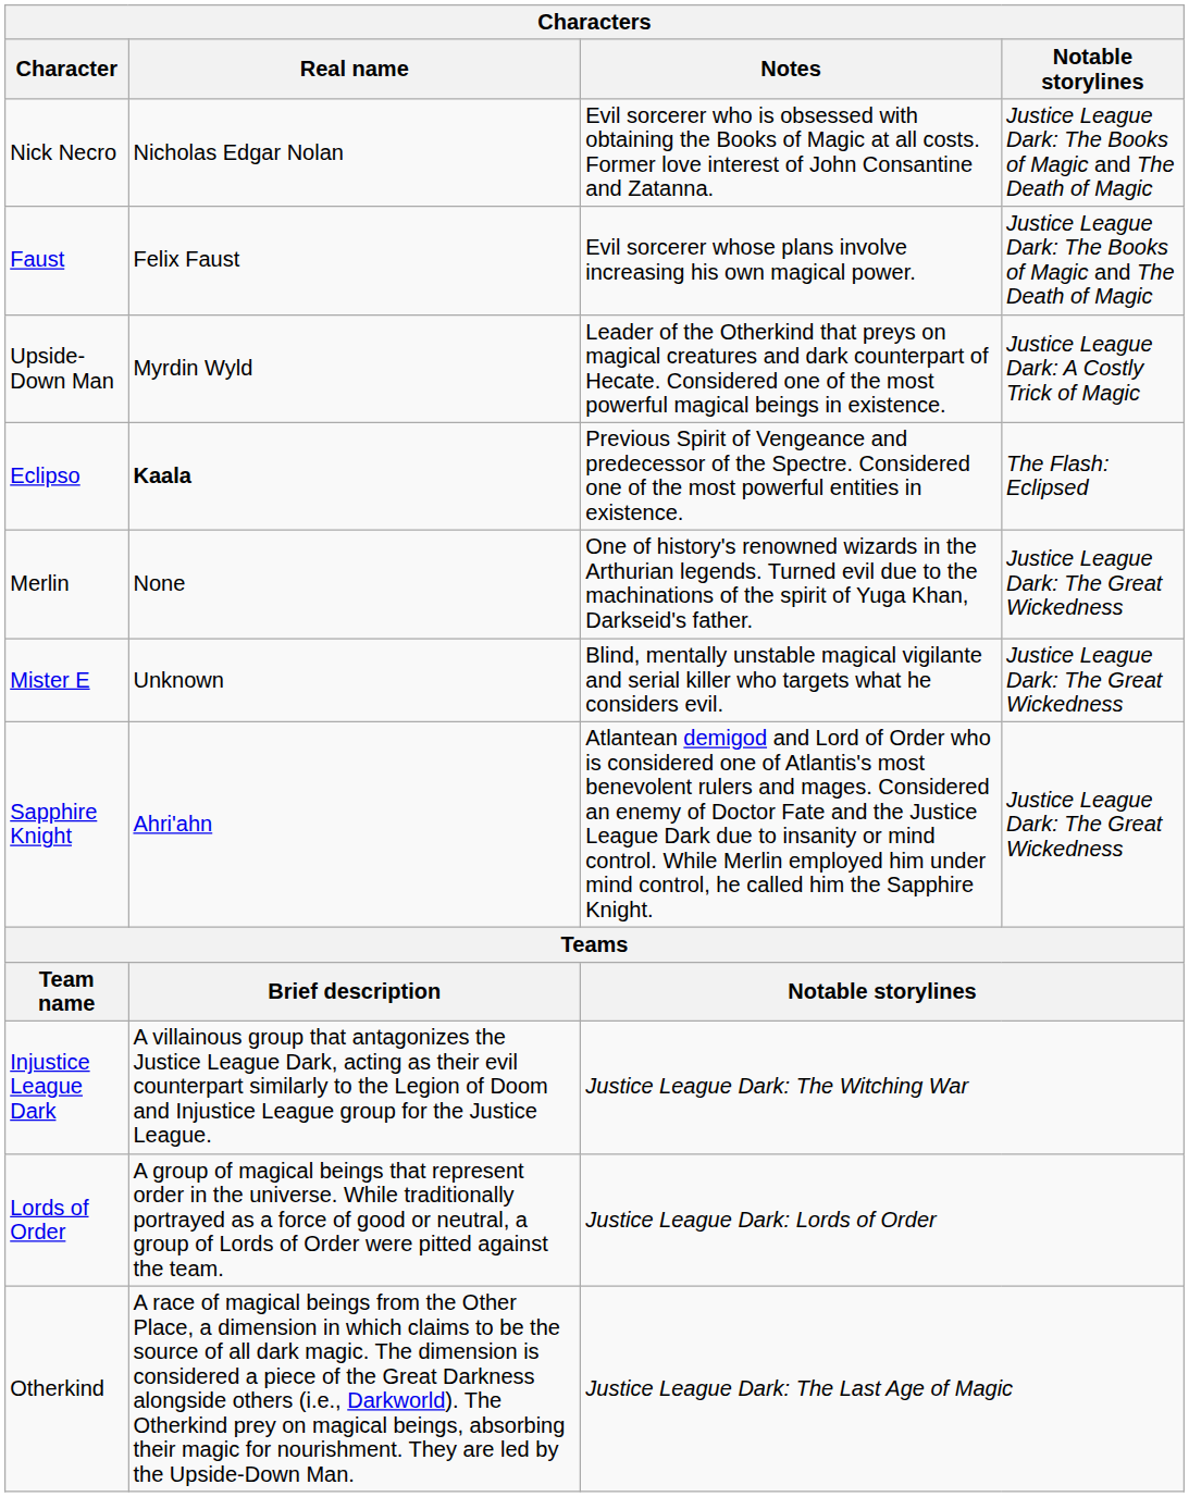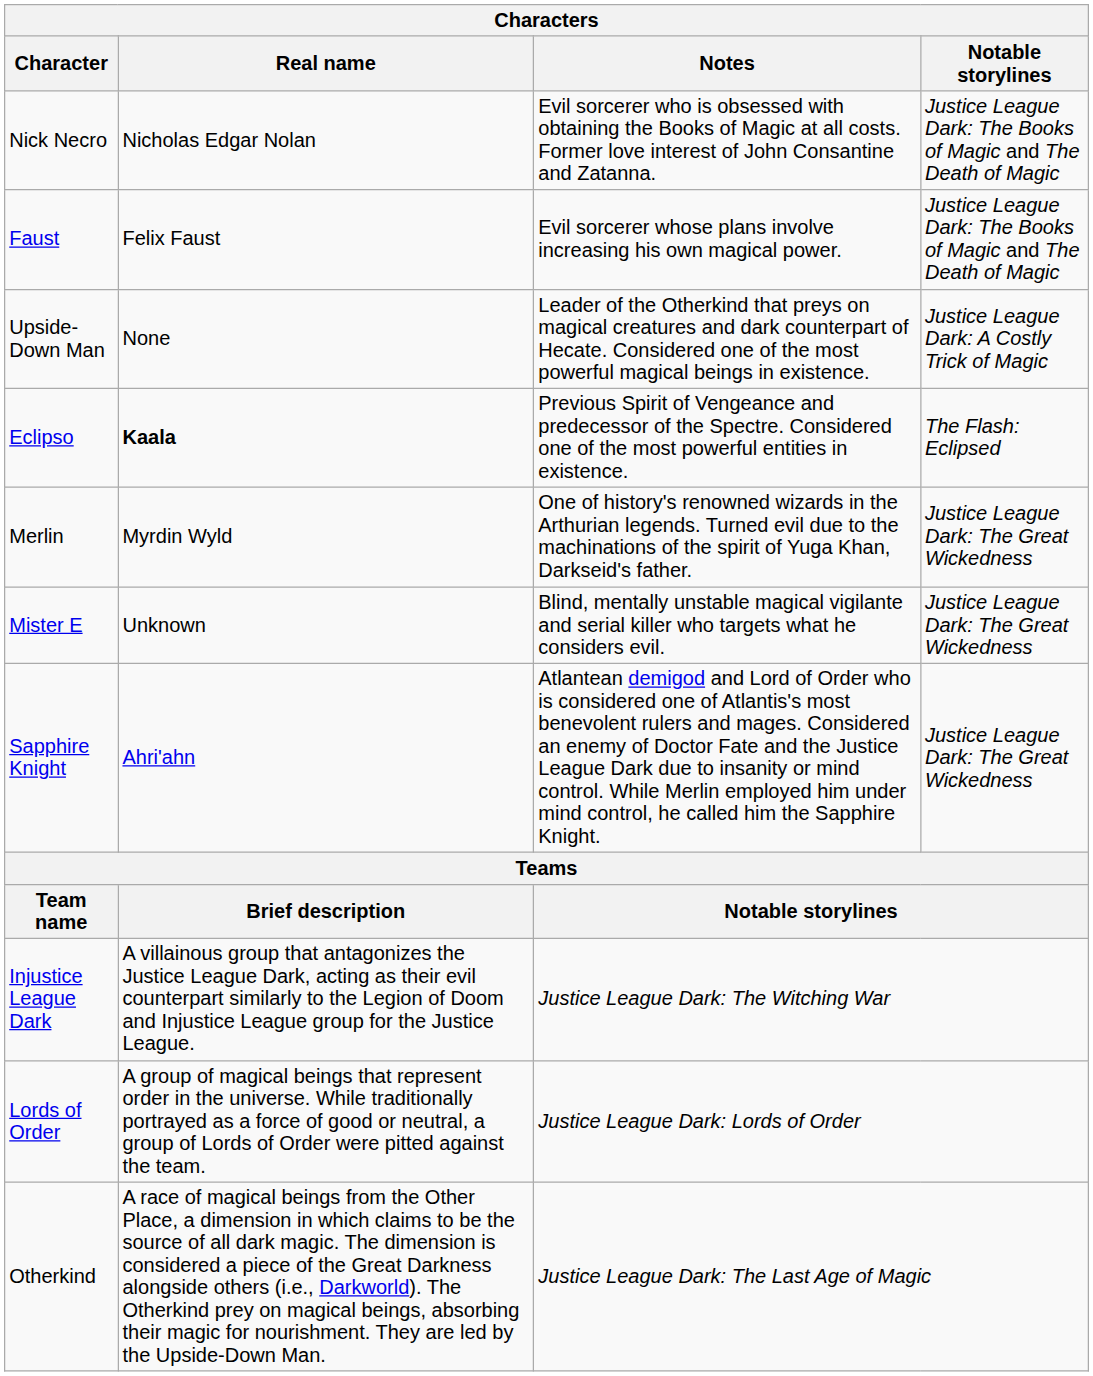 <table class="wikitable">
 <tr>
 <th colspan="4">Characters</th>
 </tr>
 <tr>
 <th scope="col">Character</th>
 <th scope="col">Real name</th>
 <th scope="col">Notes</th>
 <th scope="col">Notable storylines</th>
 </tr>
 <tr>
 <td>Nick Necro</td>
 <td>Nicholas Edgar Nolan</td>
 <td>Evil sorcerer who is obsessed with obtaining the Books of Magic at all costs. Former love interest of John Consantine and Zatanna.</td>
 <td><em>Justice League Dark: The Books of Magic</em> and <em>The Death of Magic</em></td>
 </tr>
 <tr>
 <td><a href='#'>Faust</a></td>
 <td>Felix Faust</td>
 <td>Evil sorcerer whose plans involve increasing his own magical power.</td>
 <td><em>Justice League Dark: The Books of Magic</em> and <em>The Death of Magic</em></td>
 </tr>
 <tr>
 <td>Upside-Down Man</td>
-<td>Myrdin Wyld</td>
+<td>None</td>
 <td>Leader of the Otherkind that preys on magical creatures and dark counterpart of Hecate. Considered one of the most powerful magical beings in existence.</td>
 <td><em>Justice League Dark: A Costly Trick of Magic</em></td>
 </tr>
 <tr>
 <td><a href='#'>Eclipso</a></td>
 <td><strong>Kaala</strong></td>
 <td>Previous Spirit of Vengeance and predecessor of the Spectre. Considered one of the most powerful entities in existence.</td>
 <td><em>The Flash: Eclipsed</em></td>
 </tr>
 <tr>
 <td>Merlin</td>
-<td>None</td>
+<td>Myrdin Wyld</td>
 <td>One of history's renowned wizards in the Arthurian legends. Turned evil due to the machinations of the spirit of Yuga Khan, Darkseid's father.</td>
 <td><em>Justice League Dark: The Great Wickedness</em></td>
 </tr>
 <tr>
 <td><a href='#'>Mister E</a></td>
 <td>Unknown</td>
 <td>Blind, mentally unstable magical vigilante and serial killer who targets what he considers evil.</td>
 <td><em>Justice League Dark: The Great Wickedness</em></td>
 </tr>
 <tr>
 <td><a href='#'>Sapphire Knight</a></td>
 <td><a href='#'>Ahri'ahn</a></td>
 <td>Atlantean <a href='#'>demigod</a> and Lord of Order who is considered one of Atlantis's most benevolent rulers and mages. Considered an enemy of Doctor Fate and the Justice League Dark due to insanity or mind control. While Merlin employed him under mind control, he called him the Sapphire Knight.</td>
 <td><em>Justice League Dark: The Great Wickedness</em></td>
 </tr>
 <tr>
 <th colspan="4">Teams</th>
 </tr>
 <tr>
 <th>Team name</th>
 <th>Brief description</th>
 <th colspan="2">Notable storylines</th>
 </tr>
 <tr>
 <td><a href='#'>Injustice League Dark</a></td>
 <td>A villainous group that antagonizes the Justice League Dark, acting as their evil counterpart similarly to the Legion of Doom and Injustice League group for the Justice League.</td>
 <td colspan="2"><em>Justice League Dark: The Witching War</em></td>
 </tr>
 <tr>
 <td><a href='#'>Lords of Order</a></td>
 <td>A group of magical beings that represent order in the universe. While traditionally portrayed as a force of good or neutral, a group of Lords of Order were pitted against the team.</td>
 <td colspan="2"><em>Justice League Dark: Lords of Order</em></td>
 </tr>
 <tr>
 <td>Otherkind</td>
 <td>A race of magical beings from the Other Place, a dimension in which claims to be the source of all dark magic. The dimension is considered a piece of the Great Darkness alongside others (i.e., <a href='#'>Darkworld</a>). The Otherkind prey on magical beings, absorbing their magic for nourishment. They are led by the Upside-Down Man.</td>
 <td colspan="2"><em>Justice League Dark: The Last Age of Magic</em></td>
 </tr>
 </table>
